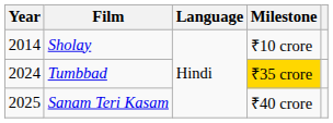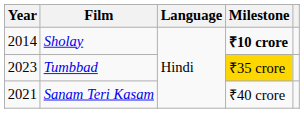 <table class="wikitable sortable">
 <tr>
 <th>Year</th>
 <th>Film</th>
 <th>Language</th>
 <th>Milestone</th>
 <th></th>
 </tr>
 <tr>
 <td>2014</td>
 <td><em><a href='#'>Sholay</a></em></td>
 <td rowspan="3">Hindi</td>
-<td>₹10 crore</td>
+<td><strong>₹10 crore</strong></td>
 <td></td>
 </tr>
 <tr>
-<td>2024</td>
+<td>2023</td>
 <td><em><a href='#'>Tumbbad</a> </em></td>
 <td style="background: gold;">₹35 crore</td>
 <td></td>
 </tr>
 <tr>
-<td>2025</td>
+<td>2021</td>
 <td><em><a href='#'>Sanam Teri Kasam</a></em></td>
 <td>₹40 crore</td>
 <td></td>
 </tr>
 </table>
